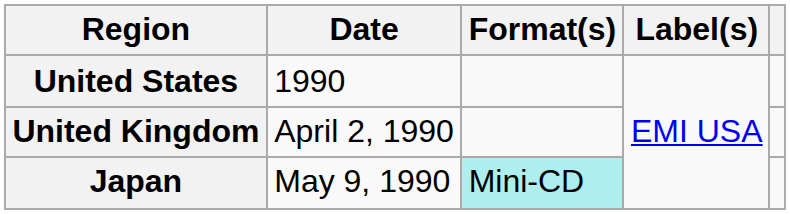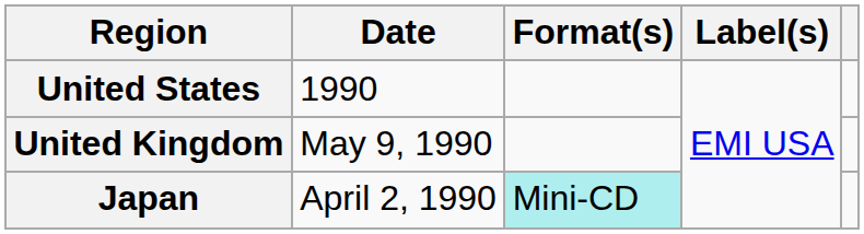 <table class="wikitable plainrowheaders">
 <tr>
 <th scope="col">Region</th>
 <th scope="col">Date</th>
 <th scope="col">Format(s)</th>
 <th scope="col">Label(s)</th>
 <th scope="col"></th>
 </tr>
 <tr>
 <th scope="row">United States</th>
 <td>1990</td>
 <td></td>
 <td rowspan="3"><a href='#'>EMI USA</a></td>
 <td></td>
 </tr>
 <tr>
 <th scope="row">United Kingdom</th>
-<td>April 2, 1990</td>
+<td>May 9, 1990</td>
 <td></td>
 <td></td>
 </tr>
 <tr>
 <th scope="row">Japan</th>
-<td>May 9, 1990</td>
+<td>April 2, 1990</td>
 <td style="background: paleturquoise;">Mini-CD</td>
 <td></td>
 </tr>
 </table>
